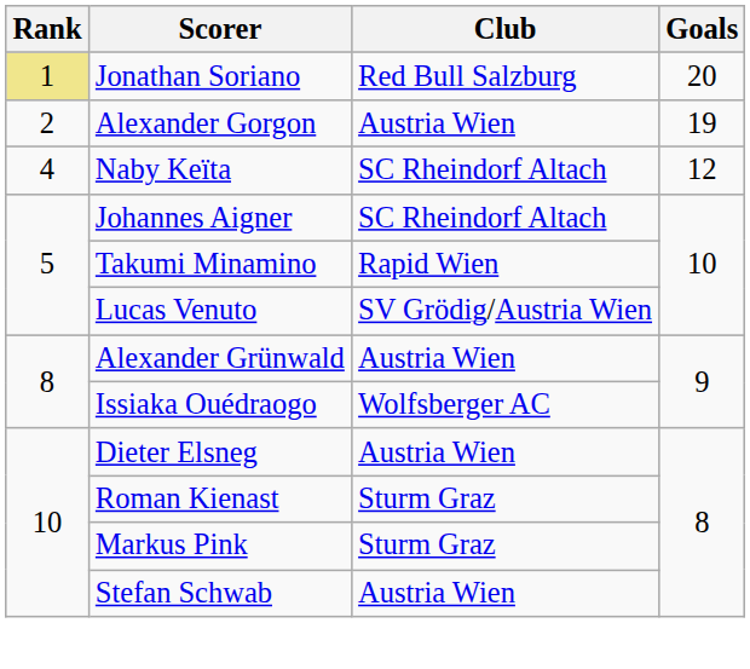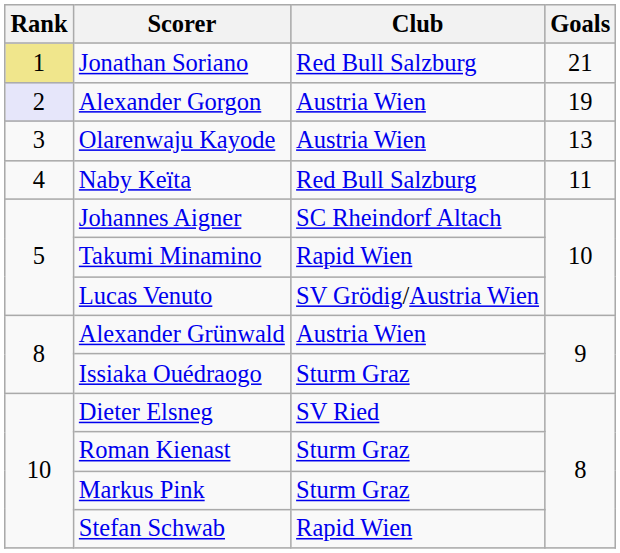 <table class="wikitable" style="text-align:center">
 <tr>
 <th>Rank</th>
 <th>Scorer</th>
 <th>Club</th>
 <th>Goals</th>
 </tr>
 <tr>
 <td style="background: khaki;">1</td>
 <td align="left"> <a href='#'>Jonathan Soriano</a></td>
 <td align="left"><a href='#'>Red Bull Salzburg</a></td>
-<td>20</td>
+<td>21</td>
 </tr>
 <tr>
-<td>2</td>
+<td style="background: lavender;">2</td>
 <td align="left"> <a href='#'>Alexander Gorgon</a></td>
 <td align="left"><a href='#'>Austria Wien</a></td>
 <td>19</td>
 </tr>
 <tr>
+<td>3</td>
+<td align="left"> <a href='#'>Olarenwaju Kayode</a></td>
+<td align="left"><a href='#'>Austria Wien</a></td>
+<td>13</td>
+</tr>
+<tr>
 <td>4</td>
 <td align="left"> <a href='#'>Naby Keïta</a></td>
-<td align="left"><a href='#'>SC Rheindorf Altach</a></td>
-<td>12</td>
+<td align="left"><a href='#'>Red Bull Salzburg</a></td>
+<td>11</td>
 </tr>
 <tr>
 <td rowspan=3>5</td>
 <td align="left"> <a href='#'>Johannes Aigner</a></td>
 <td align="left"><a href='#'>SC Rheindorf Altach</a></td>
 <td rowspan=3>10</td>
 </tr>
 <tr>
 <td align="left"> <a href='#'>Takumi Minamino</a></td>
 <td align="left"><a href='#'>Rapid Wien</a></td>
 </tr>
 <tr>
 <td align="left"> <a href='#'>Lucas Venuto</a></td>
 <td align="left"><a href='#'>SV Grödig</a>/<a href='#'>Austria Wien</a></td>
 </tr>
 <tr>
 <td rowspan=2>8</td>
 <td align="left"> <a href='#'>Alexander Grünwald</a></td>
 <td align="left"><a href='#'>Austria Wien</a></td>
 <td rowspan=2>9</td>
 </tr>
 <tr>
 <td align="left"> <a href='#'>Issiaka Ouédraogo</a></td>
-<td align="left"><a href='#'>Wolfsberger AC</a></td>
+<td align="left"><a href='#'>Sturm Graz</a></td>
 </tr>
 <tr>
 <td rowspan=4>10</td>
 <td align="left"> <a href='#'>Dieter Elsneg</a></td>
-<td align="left"><a href='#'>Austria Wien</a></td>
+<td align="left"><a href='#'>SV Ried</a></td>
 <td rowspan=4>8</td>
 </tr>
 <tr>
 <td align="left"> <a href='#'>Roman Kienast</a></td>
 <td align="left"><a href='#'>Sturm Graz</a></td>
 </tr>
 <tr>
 <td align="left"> <a href='#'>Markus Pink</a></td>
 <td align="left"><a href='#'>Sturm Graz</a></td>
 </tr>
 <tr>
 <td align="left"> <a href='#'>Stefan Schwab</a></td>
-<td align="left"><a href='#'>Austria Wien</a></td>
+<td align="left"><a href='#'>Rapid Wien</a></td>
 </tr>
 </table>
